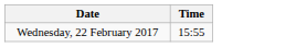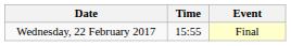 <table class = "wikitable" style="text-align:center;">
 <tr>
 <th width=220>Date</th>
 <th width=50>Time</th>
+<th width=100>Event</th>
 </tr>
 <tr>
 <td>Wednesday, 22 February 2017</td>
 <td>15:55</td>
+<td bgcolor=ffffcc>Final</td>
 </tr>
 </table>
